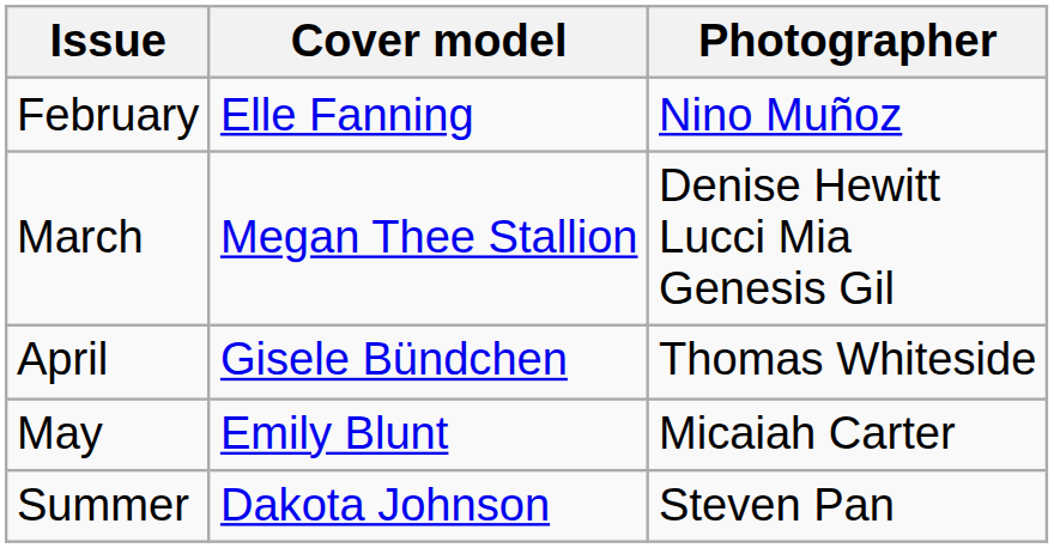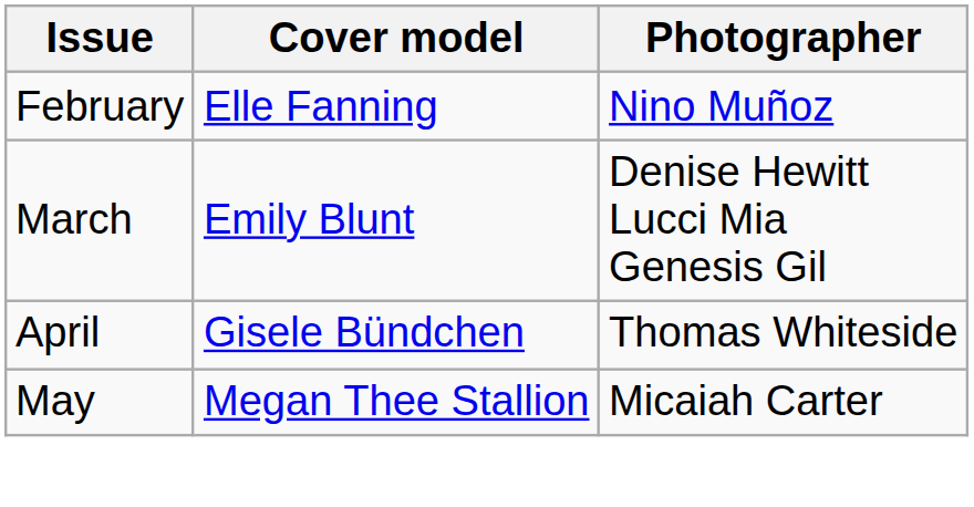 <table class="sortable wikitable">
 <tr>
 <th>Issue</th>
 <th>Cover model</th>
 <th>Photographer</th>
 </tr>
 <tr>
 <td>February</td>
 <td><a href='#'>Elle Fanning</a></td>
 <td><a href='#'>Nino Muñoz</a></td>
 </tr>
 <tr>
 <td>March</td>
-<td><a href='#'>Megan Thee Stallion</a></td>
+<td><a href='#'>Emily Blunt</a></td>
 <td>Denise Hewitt <br> Lucci Mia <br> Genesis Gil</td>
 </tr>
 <tr>
 <td>April</td>
 <td><a href='#'>Gisele Bündchen</a></td>
 <td>Thomas Whiteside</td>
 </tr>
 <tr>
 <td>May</td>
-<td><a href='#'>Emily Blunt</a></td>
+<td><a href='#'>Megan Thee Stallion</a></td>
 <td>Micaiah Carter</td>
 </tr>
-<tr>
-<td>Summer</td>
-<td><a href='#'>Dakota Johnson</a></td>
-<td>Steven Pan</td>
-</tr>
 </table>
